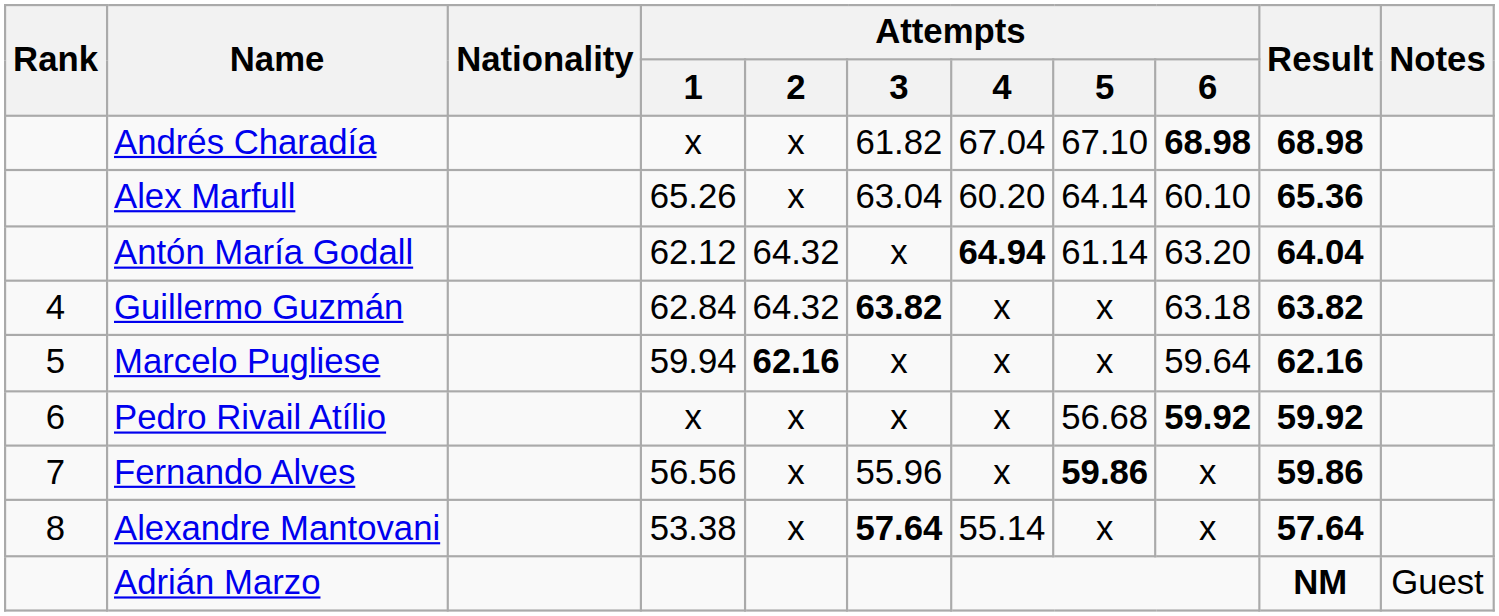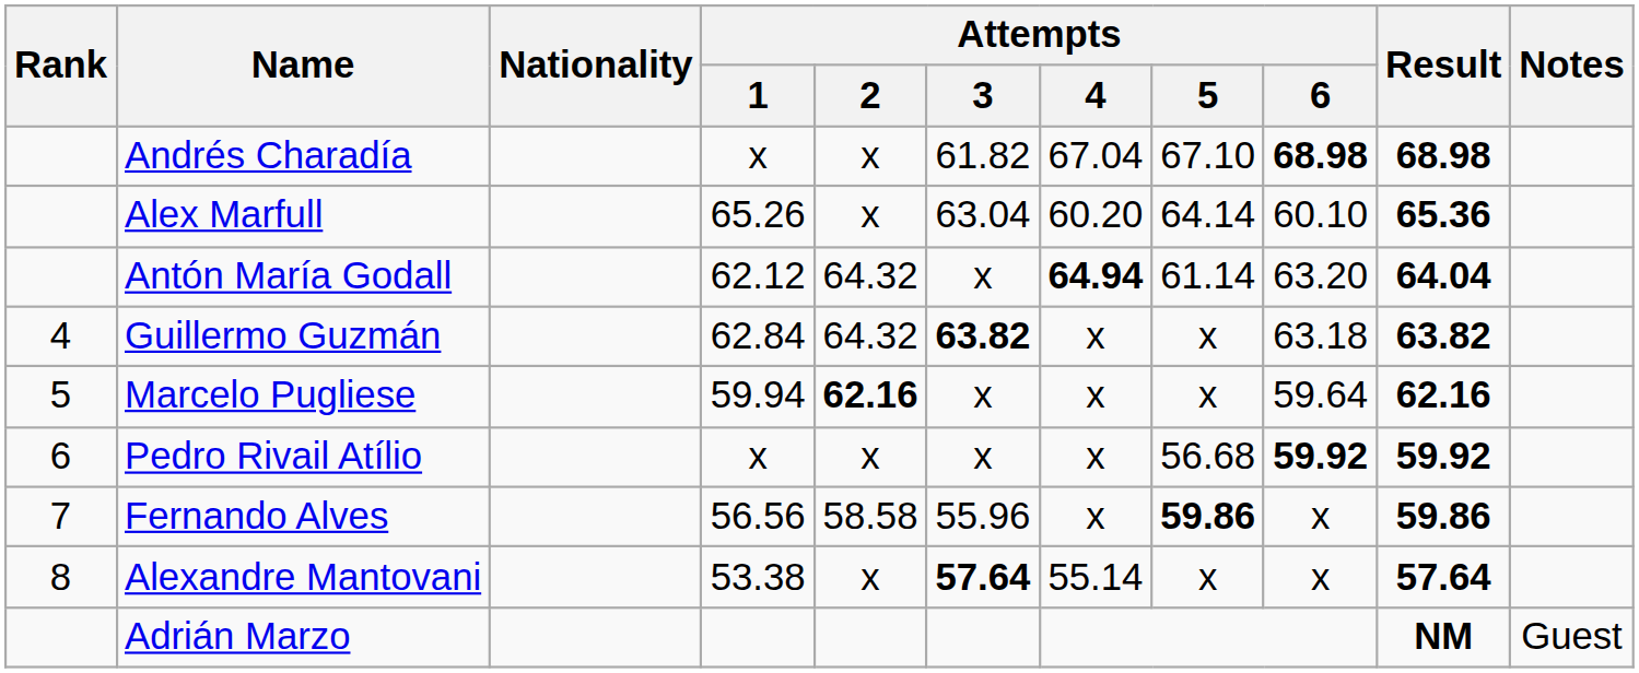 <table class="wikitable sortable" style="text-align:center">
 <tr>
 <th rowspan=2>Rank</th>
 <th rowspan=2>Name</th>
 <th rowspan=2>Nationality</th>
 <th colspan=6>Attempts</th>
 <th rowspan=2>Result</th>
 <th rowspan=2>Notes</th>
 </tr>
 <tr>
 <th>1</th>
 <th>2</th>
 <th>3</th>
 <th>4</th>
 <th>5</th>
 <th>6</th>
 </tr>
 <tr>
 <td align=center></td>
 <td align=left><a href='#'>Andrés Charadía</a></td>
 <td align=left></td>
 <td>x</td>
 <td>x</td>
 <td>61.82</td>
 <td>67.04</td>
 <td>67.10</td>
 <td><strong>68.98</strong></td>
 <td><strong>68.98</strong></td>
 <td></td>
 </tr>
 <tr>
 <td align=center></td>
 <td align=left><a href='#'>Alex Marfull</a></td>
 <td align=left></td>
 <td>65.26</td>
 <td>x</td>
 <td>63.04</td>
 <td>60.20</td>
 <td>64.14</td>
 <td>60.10</td>
 <td><strong>65.36</strong></td>
 <td></td>
 </tr>
 <tr>
 <td align=center></td>
 <td align=left><a href='#'>Antón María Godall</a></td>
 <td align=left></td>
 <td>62.12</td>
 <td>64.32</td>
 <td>x</td>
 <td><strong>64.94</strong></td>
 <td>61.14</td>
 <td>63.20</td>
 <td><strong>64.04</strong></td>
 <td></td>
 </tr>
 <tr>
 <td align=center>4</td>
 <td align=left><a href='#'>Guillermo Guzmán</a></td>
 <td align=left></td>
 <td>62.84</td>
 <td>64.32</td>
 <td><strong>63.82</strong></td>
 <td>x</td>
 <td>x</td>
 <td>63.18</td>
 <td><strong>63.82</strong></td>
 <td></td>
 </tr>
 <tr>
 <td align=center>5</td>
 <td align=left><a href='#'>Marcelo Pugliese</a></td>
 <td align=left></td>
 <td>59.94</td>
 <td><strong>62.16</strong></td>
 <td>x</td>
 <td>x</td>
 <td>x</td>
 <td>59.64</td>
 <td><strong>62.16</strong></td>
 <td></td>
 </tr>
 <tr>
 <td align=center>6</td>
 <td align=left><a href='#'>Pedro Rivail Atílio</a></td>
 <td align=left></td>
 <td>x</td>
 <td>x</td>
 <td>x</td>
 <td>x</td>
 <td>56.68</td>
 <td><strong>59.92</strong></td>
 <td><strong>59.92</strong></td>
 <td></td>
 </tr>
 <tr>
 <td align=center>7</td>
 <td align=left><a href='#'>Fernando Alves</a></td>
 <td align=left></td>
 <td>56.56</td>
-<td>x</td>
+<td>58.58</td>
 <td>55.96</td>
 <td>x</td>
 <td><strong>59.86</strong></td>
 <td>x</td>
 <td><strong>59.86</strong></td>
 <td></td>
 </tr>
 <tr>
 <td align=center>8</td>
 <td align=left><a href='#'>Alexandre Mantovani</a></td>
 <td align=left></td>
 <td>53.38</td>
 <td>x</td>
 <td><strong>57.64</strong></td>
 <td>55.14</td>
 <td>x</td>
 <td>x</td>
 <td><strong>57.64</strong></td>
 <td></td>
 </tr>
 <tr>
 <td align=center></td>
 <td align=left><a href='#'>Adrián Marzo</a></td>
 <td align=left></td>
 <td></td>
 <td></td>
 <td></td>
 <td colspan=3></td>
 <td><strong>NM</strong></td>
 <td>Guest</td>
 </tr>
 </table>
